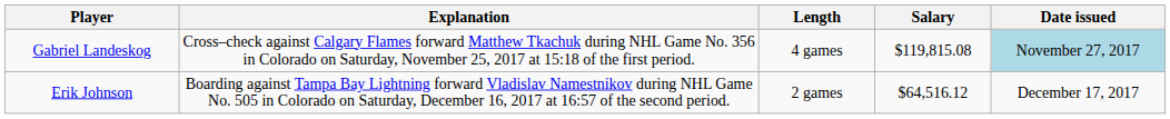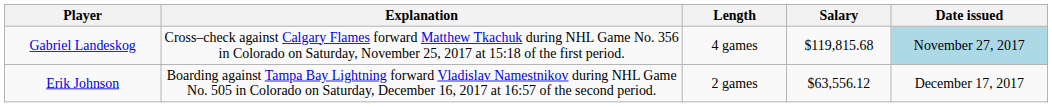 <table class="wikitable" style="width:75em; text-align:center;">
 <tr>
 <th style="width:15%;">Player</th>
 <th style="width:50%;">Explanation</th>
 <th style="width:10%;">Length</th>
 <th style="width:10%;">Salary</th>
 <th style="width:15%;">Date issued</th>
 </tr>
 <tr>
 <td><a href='#'>Gabriel Landeskog</a></td>
 <td>Cross–check against <a href='#'>Calgary Flames</a> forward <a href='#'>Matthew Tkachuk</a> during NHL Game No. 356 in Colorado on Saturday, November 25, 2017 at 15:18 of the first period.</td>
 <td>4 games</td>
-<td>$119,815.08</td>
+<td>$119,815.68</td>
 <td style="background: lightblue;">November 27, 2017</td>
 </tr>
 <tr>
 <td><a href='#'>Erik Johnson</a></td>
 <td>Boarding against <a href='#'>Tampa Bay Lightning</a> forward <a href='#'>Vladislav Namestnikov</a> during NHL Game No. 505 in Colorado on Saturday, December 16, 2017 at 16:57 of the second period.</td>
 <td>2 games</td>
-<td>$64,516.12</td>
+<td>$63,556.12</td>
 <td>December 17, 2017</td>
 </tr>
 </table>
